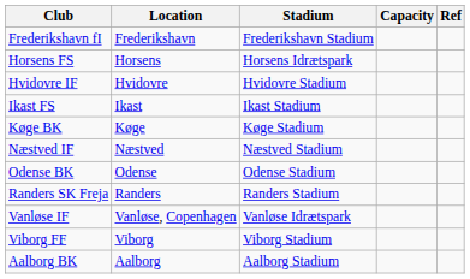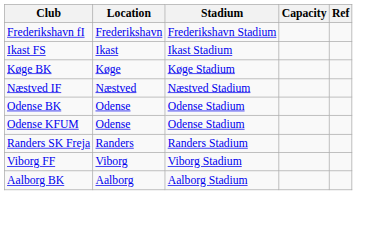 <table class="wikitable sortable">
 <tr>
 <th>Club</th>
 <th>Location</th>
 <th>Stadium</th>
 <th>Capacity</th>
 <th>Ref</th>
 </tr>
 <tr>
 <td><a href='#'>Frederikshavn fI</a></td>
 <td><a href='#'>Frederikshavn</a></td>
 <td><a href='#'>Frederikshavn Stadium</a></td>
-<td style="text-align:center"></td>
-<td></td>
-</tr>
-<tr>
-<td><a href='#'>Horsens FS</a></td>
-<td><a href='#'>Horsens</a></td>
-<td><a href='#'>Horsens Idrætspark</a></td>
-<td style="text-align:center"></td>
-<td></td>
-</tr>
-<tr>
-<td><a href='#'>Hvidovre IF</a></td>
-<td><a href='#'>Hvidovre</a></td>
-<td><a href='#'>Hvidovre Stadium</a></td>
 <td style="text-align:center"></td>
 <td></td>
 </tr>
 <tr>
 <td><a href='#'>Ikast FS</a></td>
 <td><a href='#'>Ikast</a></td>
 <td><a href='#'>Ikast Stadium</a></td>
 <td style="text-align:center"></td>
 <td></td>
 </tr>
 <tr>
 <td><a href='#'>Køge BK</a></td>
 <td><a href='#'>Køge</a></td>
 <td><a href='#'>Køge Stadium</a></td>
 <td style="text-align:center"></td>
 <td></td>
 </tr>
 <tr>
 <td><a href='#'>Næstved IF</a></td>
 <td><a href='#'>Næstved</a></td>
 <td><a href='#'>Næstved Stadium</a></td>
 <td style="text-align:center"></td>
 <td></td>
 </tr>
 <tr>
 <td><a href='#'>Odense BK</a></td>
 <td><a href='#'>Odense</a></td>
 <td><a href='#'>Odense Stadium</a></td>
 <td style="text-align:center"></td>
 <td></td>
 </tr>
 <tr>
-<td><a href='#'>Randers SK Freja</a></td>
-<td><a href='#'>Randers</a></td>
-<td><a href='#'>Randers Stadium</a></td>
+<td><a href='#'>Odense KFUM</a></td>
+<td><a href='#'>Odense</a></td>
+<td><a href='#'>Odense Stadium</a></td>
 <td style="text-align:center"></td>
 <td></td>
 </tr>
 <tr>
-<td><a href='#'>Vanløse IF</a></td>
-<td><a href='#'>Vanløse</a>, <a href='#'>Copenhagen</a></td>
-<td><a href='#'>Vanløse Idrætspark</a></td>
+<td><a href='#'>Randers SK Freja</a></td>
+<td><a href='#'>Randers</a></td>
+<td><a href='#'>Randers Stadium</a></td>
 <td style="text-align:center"></td>
 <td></td>
 </tr>
 <tr>
 <td><a href='#'>Viborg FF</a></td>
 <td><a href='#'>Viborg</a></td>
 <td><a href='#'>Viborg Stadium</a></td>
 <td style="text-align:center"></td>
 <td></td>
 </tr>
 <tr>
 <td><a href='#'>Aalborg BK</a></td>
 <td><a href='#'>Aalborg</a></td>
 <td><a href='#'>Aalborg Stadium</a></td>
 <td style="text-align:center"></td>
 <td></td>
 </tr>
 </table>
